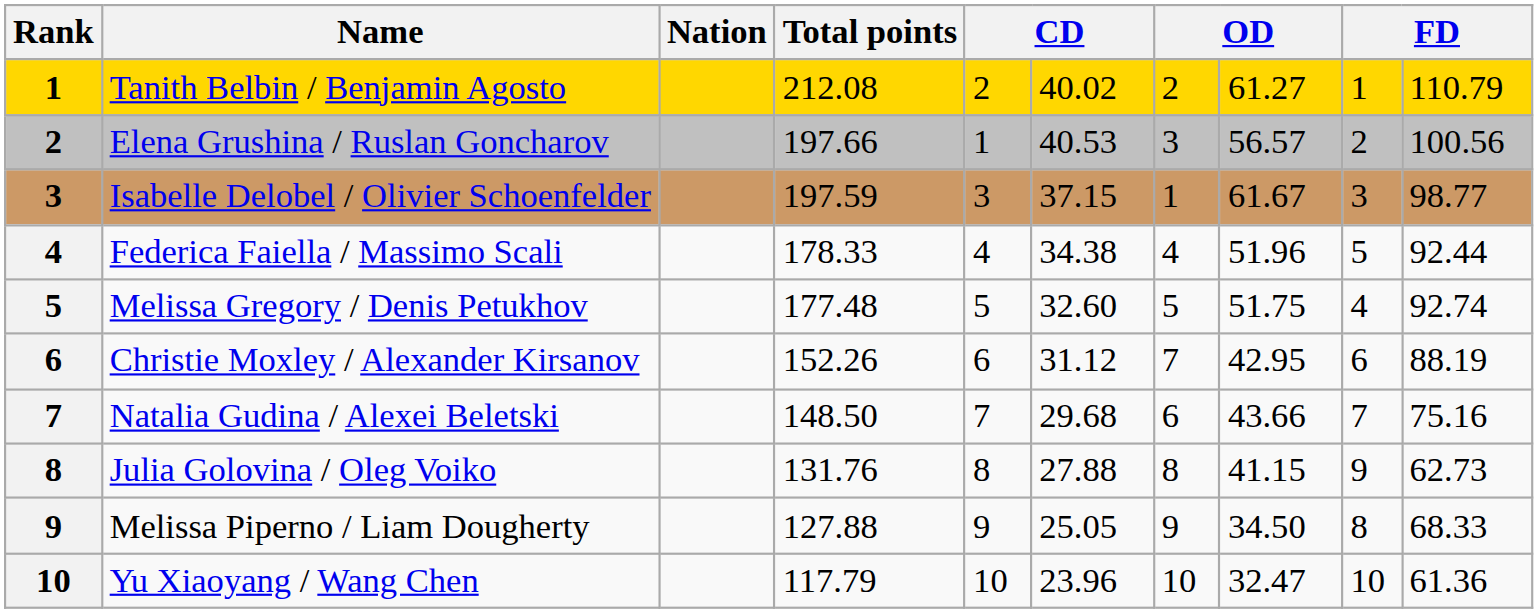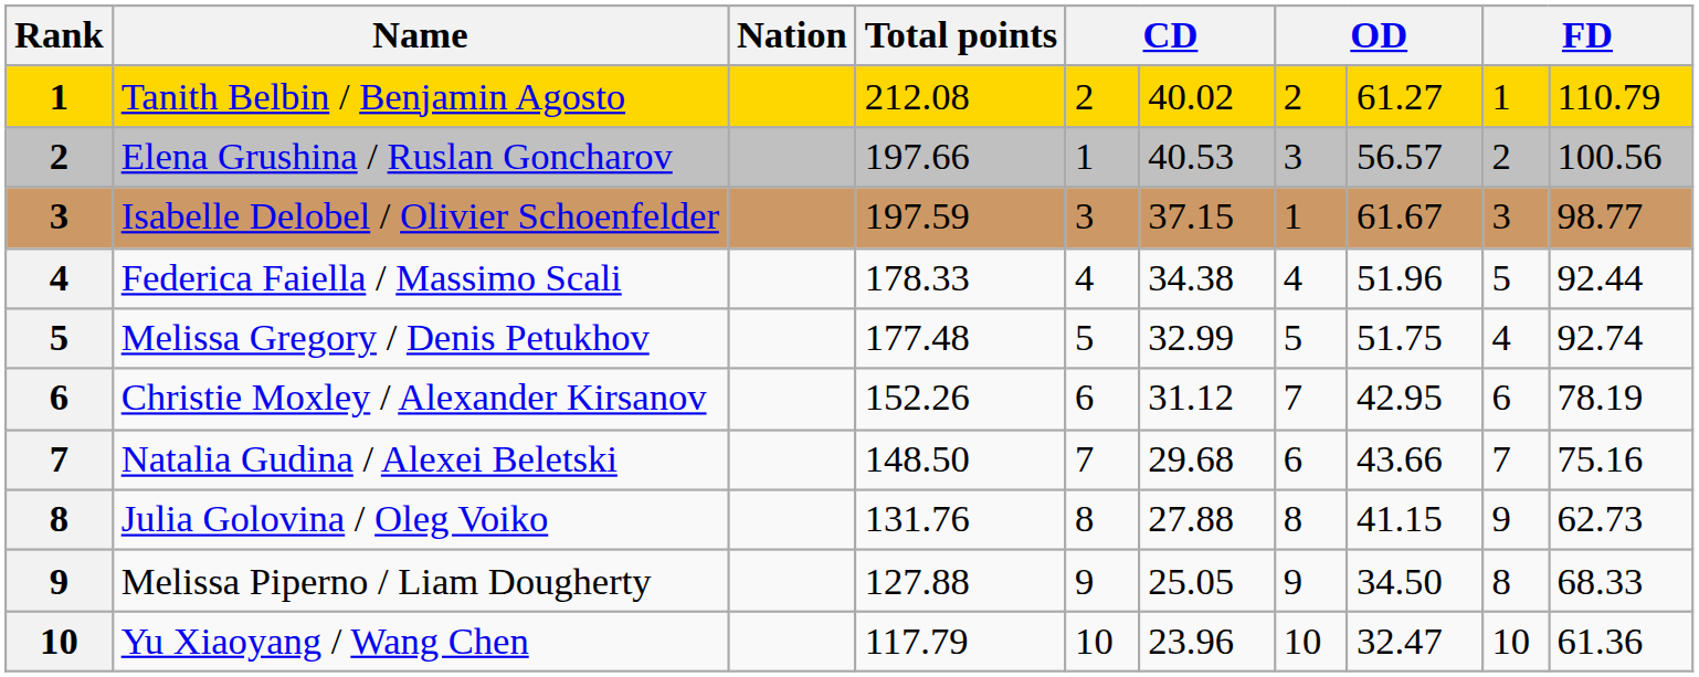 <table class="wikitable">
 <tr>
 <th>Rank</th>
 <th>Name</th>
 <th>Nation</th>
 <th>Total points</th>
 <th colspan="2" width="80px"><a href='#'>CD</a></th>
 <th colspan="2" width="80px"><a href='#'>OD</a></th>
 <th colspan="2" width="80px"><a href='#'>FD</a></th>
 </tr>
 <tr bgcolor="gold">
 <td align="center"><strong>1</strong></td>
 <td><a href='#'>Tanith Belbin</a> / <a href='#'>Benjamin Agosto</a></td>
 <td></td>
 <td>212.08</td>
 <td>2</td>
 <td>40.02</td>
 <td>2</td>
 <td>61.27</td>
 <td>1</td>
 <td>110.79</td>
 </tr>
 <tr bgcolor="silver">
 <td align="center"><strong>2</strong></td>
 <td><a href='#'>Elena Grushina</a> / <a href='#'>Ruslan Goncharov</a></td>
 <td></td>
 <td>197.66</td>
 <td>1</td>
 <td>40.53</td>
 <td>3</td>
 <td>56.57</td>
 <td>2</td>
 <td>100.56</td>
 </tr>
 <tr bgcolor="cc9966">
 <td align="center"><strong>3</strong></td>
 <td><a href='#'>Isabelle Delobel</a> / <a href='#'>Olivier Schoenfelder</a></td>
 <td></td>
 <td>197.59</td>
 <td>3</td>
 <td>37.15</td>
 <td>1</td>
 <td>61.67</td>
 <td>3</td>
 <td>98.77</td>
 </tr>
 <tr>
 <th>4</th>
 <td><a href='#'>Federica Faiella</a> / <a href='#'>Massimo Scali</a></td>
 <td></td>
 <td>178.33</td>
 <td>4</td>
 <td>34.38</td>
 <td>4</td>
 <td>51.96</td>
 <td>5</td>
 <td>92.44</td>
 </tr>
 <tr>
 <th>5</th>
 <td><a href='#'>Melissa Gregory</a> / <a href='#'>Denis Petukhov</a></td>
 <td></td>
 <td>177.48</td>
 <td>5</td>
-<td>32.60</td>
+<td>32.99</td>
 <td>5</td>
 <td>51.75</td>
 <td>4</td>
 <td>92.74</td>
 </tr>
 <tr>
 <th>6</th>
 <td><a href='#'>Christie Moxley</a> / <a href='#'>Alexander Kirsanov</a></td>
 <td></td>
 <td>152.26</td>
 <td>6</td>
 <td>31.12</td>
 <td>7</td>
 <td>42.95</td>
 <td>6</td>
-<td>88.19</td>
+<td>78.19</td>
 </tr>
 <tr>
 <th>7</th>
 <td><a href='#'>Natalia Gudina</a> / <a href='#'>Alexei Beletski</a></td>
 <td></td>
 <td>148.50</td>
 <td>7</td>
 <td>29.68</td>
 <td>6</td>
 <td>43.66</td>
 <td>7</td>
 <td>75.16</td>
 </tr>
 <tr>
 <th>8</th>
 <td><a href='#'>Julia Golovina</a> / <a href='#'>Oleg Voiko</a></td>
 <td></td>
 <td>131.76</td>
 <td>8</td>
 <td>27.88</td>
 <td>8</td>
 <td>41.15</td>
 <td>9</td>
 <td>62.73</td>
 </tr>
 <tr>
 <th>9</th>
 <td>Melissa Piperno / Liam Dougherty</td>
 <td></td>
 <td>127.88</td>
 <td>9</td>
 <td>25.05</td>
 <td>9</td>
 <td>34.50</td>
 <td>8</td>
 <td>68.33</td>
 </tr>
 <tr>
 <th>10</th>
 <td><a href='#'>Yu Xiaoyang</a> / <a href='#'>Wang Chen</a></td>
 <td></td>
 <td>117.79</td>
 <td>10</td>
 <td>23.96</td>
 <td>10</td>
 <td>32.47</td>
 <td>10</td>
 <td>61.36</td>
 </tr>
 </table>
